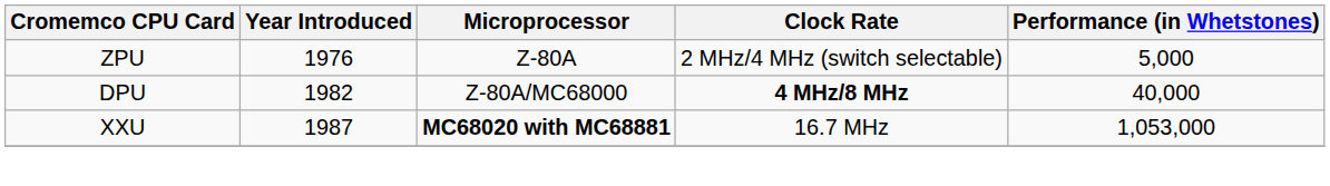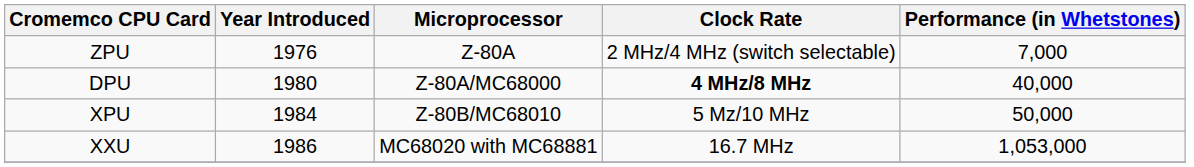 <table class="wikitable" style="text-align:center">
 <tr>
 <th>Cromemco CPU Card</th>
 <th>Year Introduced</th>
 <th>Microprocessor</th>
 <th>Clock Rate</th>
 <th>Performance (in <a href='#'>Whetstones</a>)</th>
 </tr>
 <tr>
 <td>ZPU</td>
 <td>1976</td>
 <td>Z-80A</td>
 <td>2 MHz/4 MHz (switch selectable)</td>
-<td>5,000</td>
+<td>7,000</td>
 </tr>
 <tr>
 <td>DPU</td>
-<td>1982</td>
+<td>1980</td>
 <td>Z-80A/MC68000</td>
 <td><strong>4 MHz/8 MHz</strong></td>
 <td>40,000</td>
 </tr>
 <tr>
+<td>XPU</td>
+<td>1984</td>
+<td>Z-80B/MC68010</td>
+<td>5 Mz/10 MHz</td>
+<td>50,000</td>
+</tr>
+<tr>
 <td>XXU</td>
-<td>1987</td>
-<td><strong>MC68020 with MC68881</strong></td>
+<td>1986</td>
+<td>MC68020 with MC68881</td>
 <td>16.7 MHz</td>
 <td>1,053,000</td>
 </tr>
 <tr>
 </tr>
 </table>
